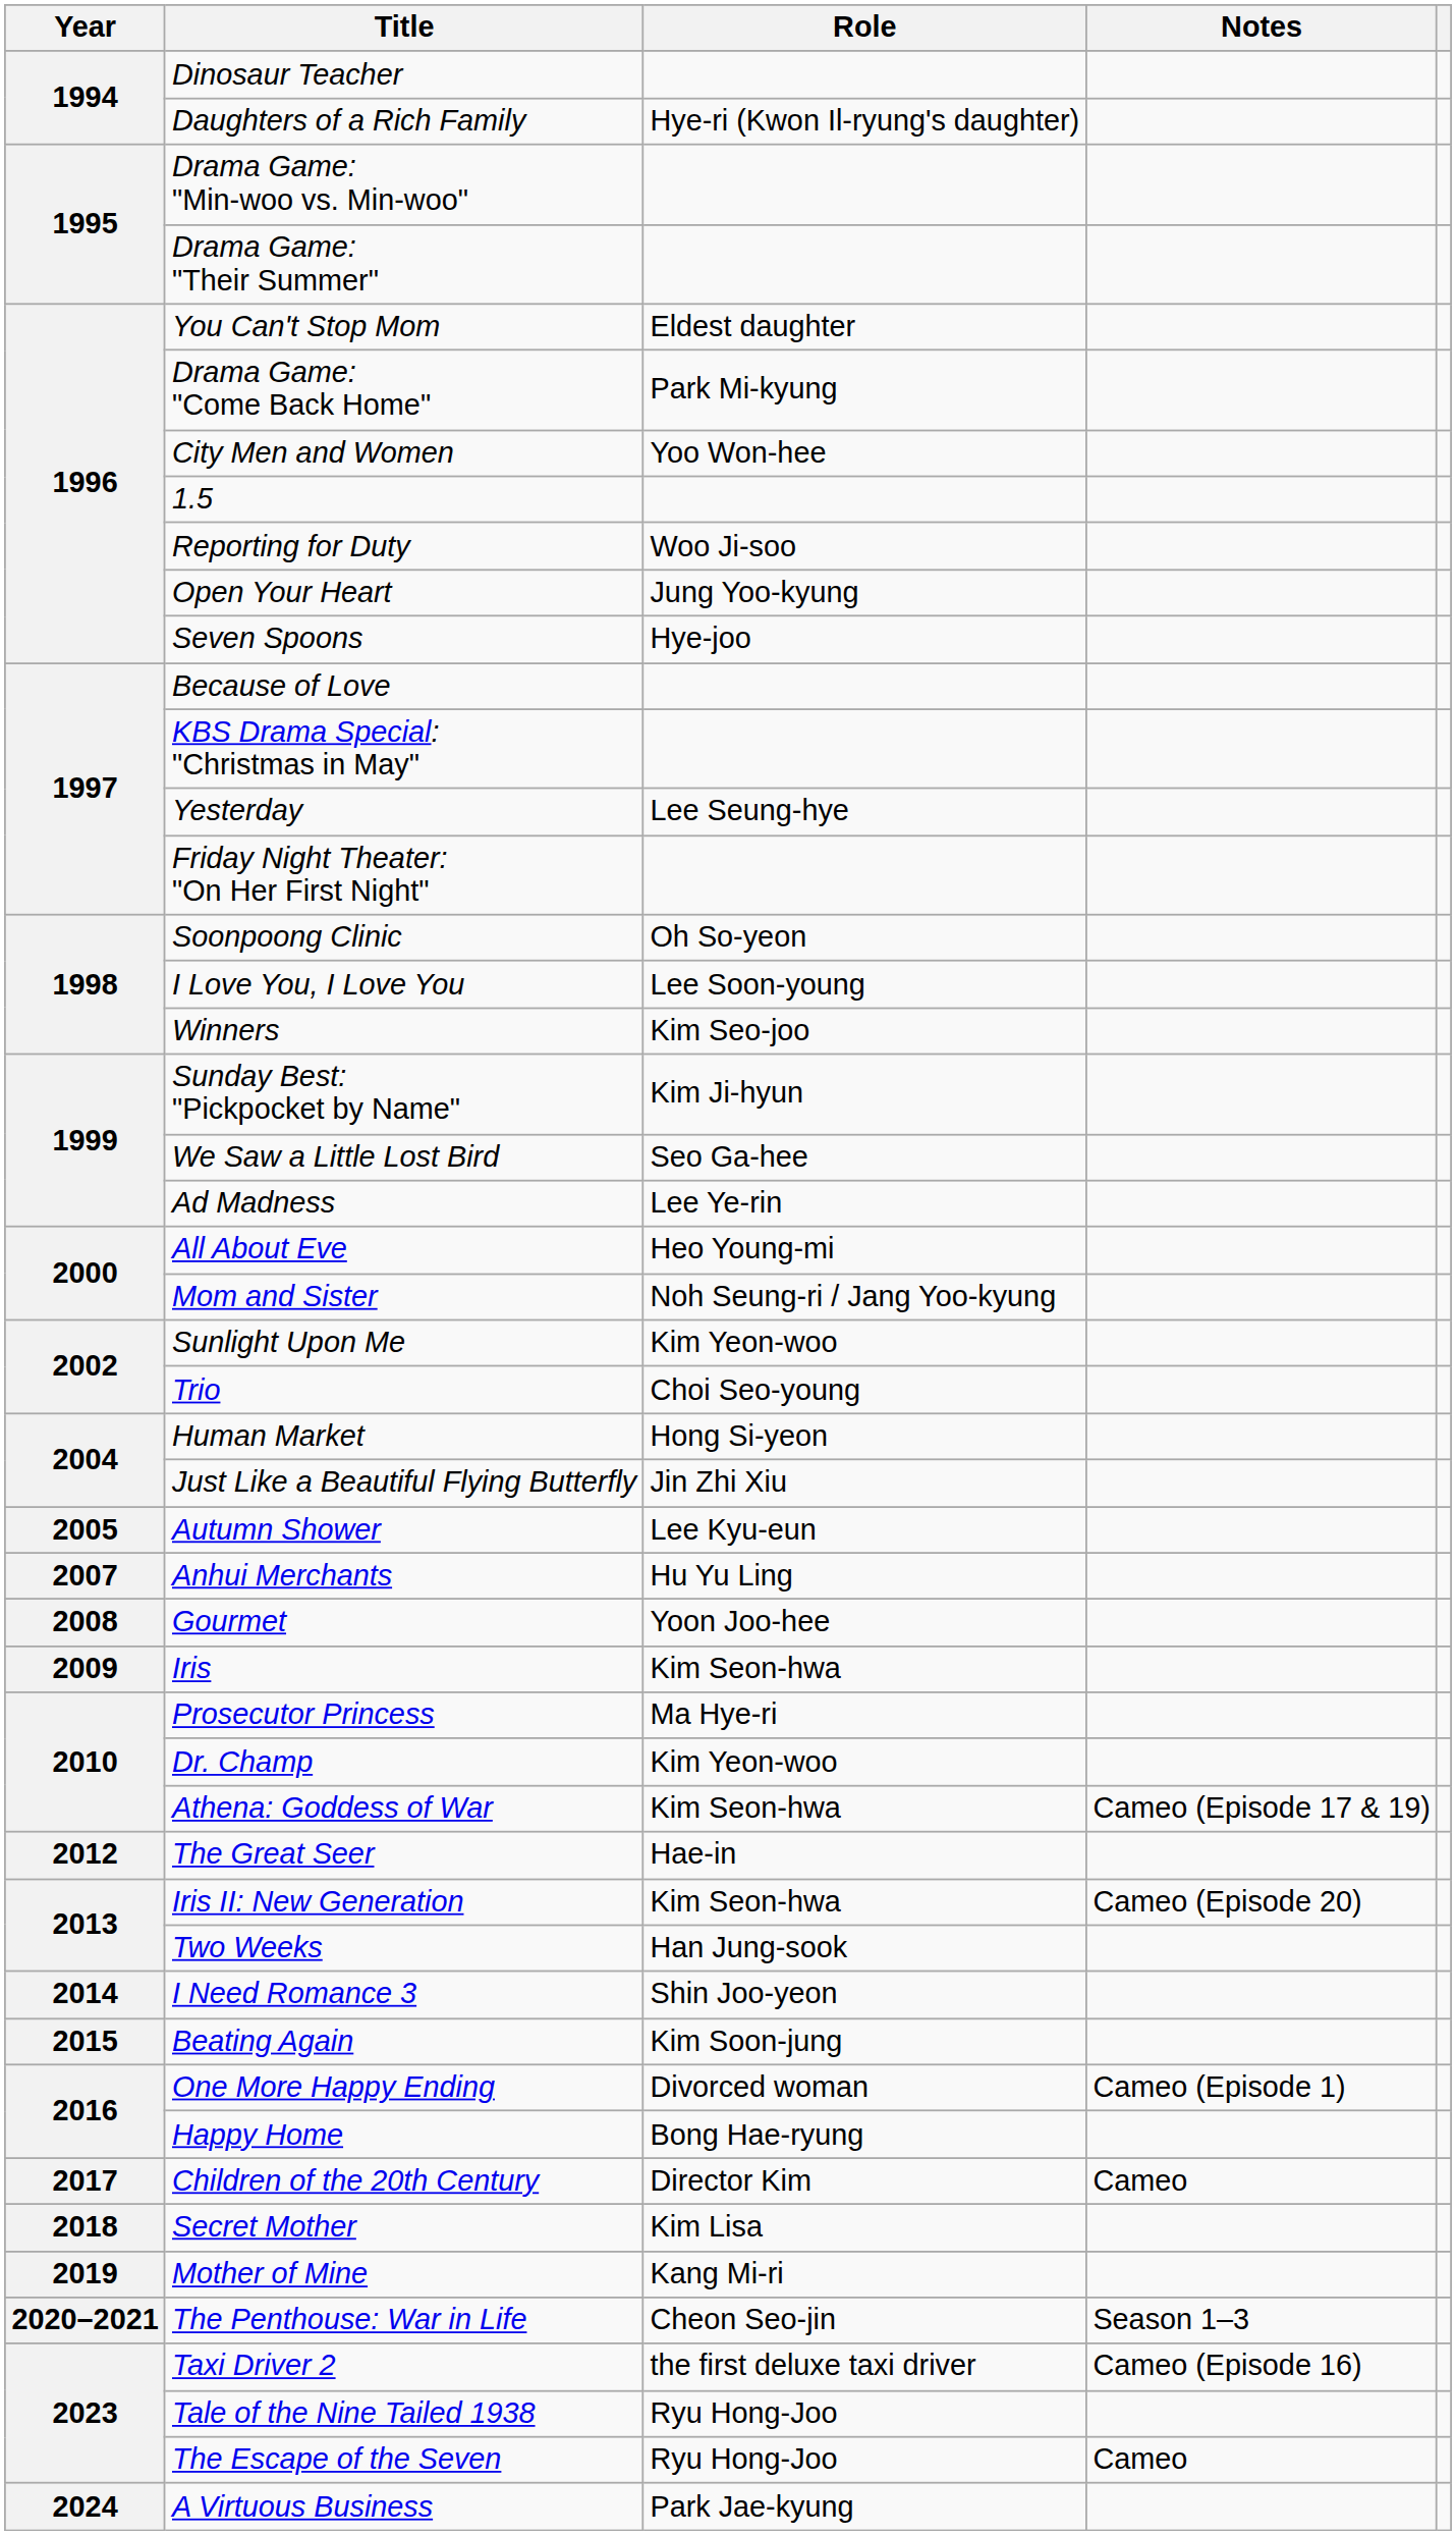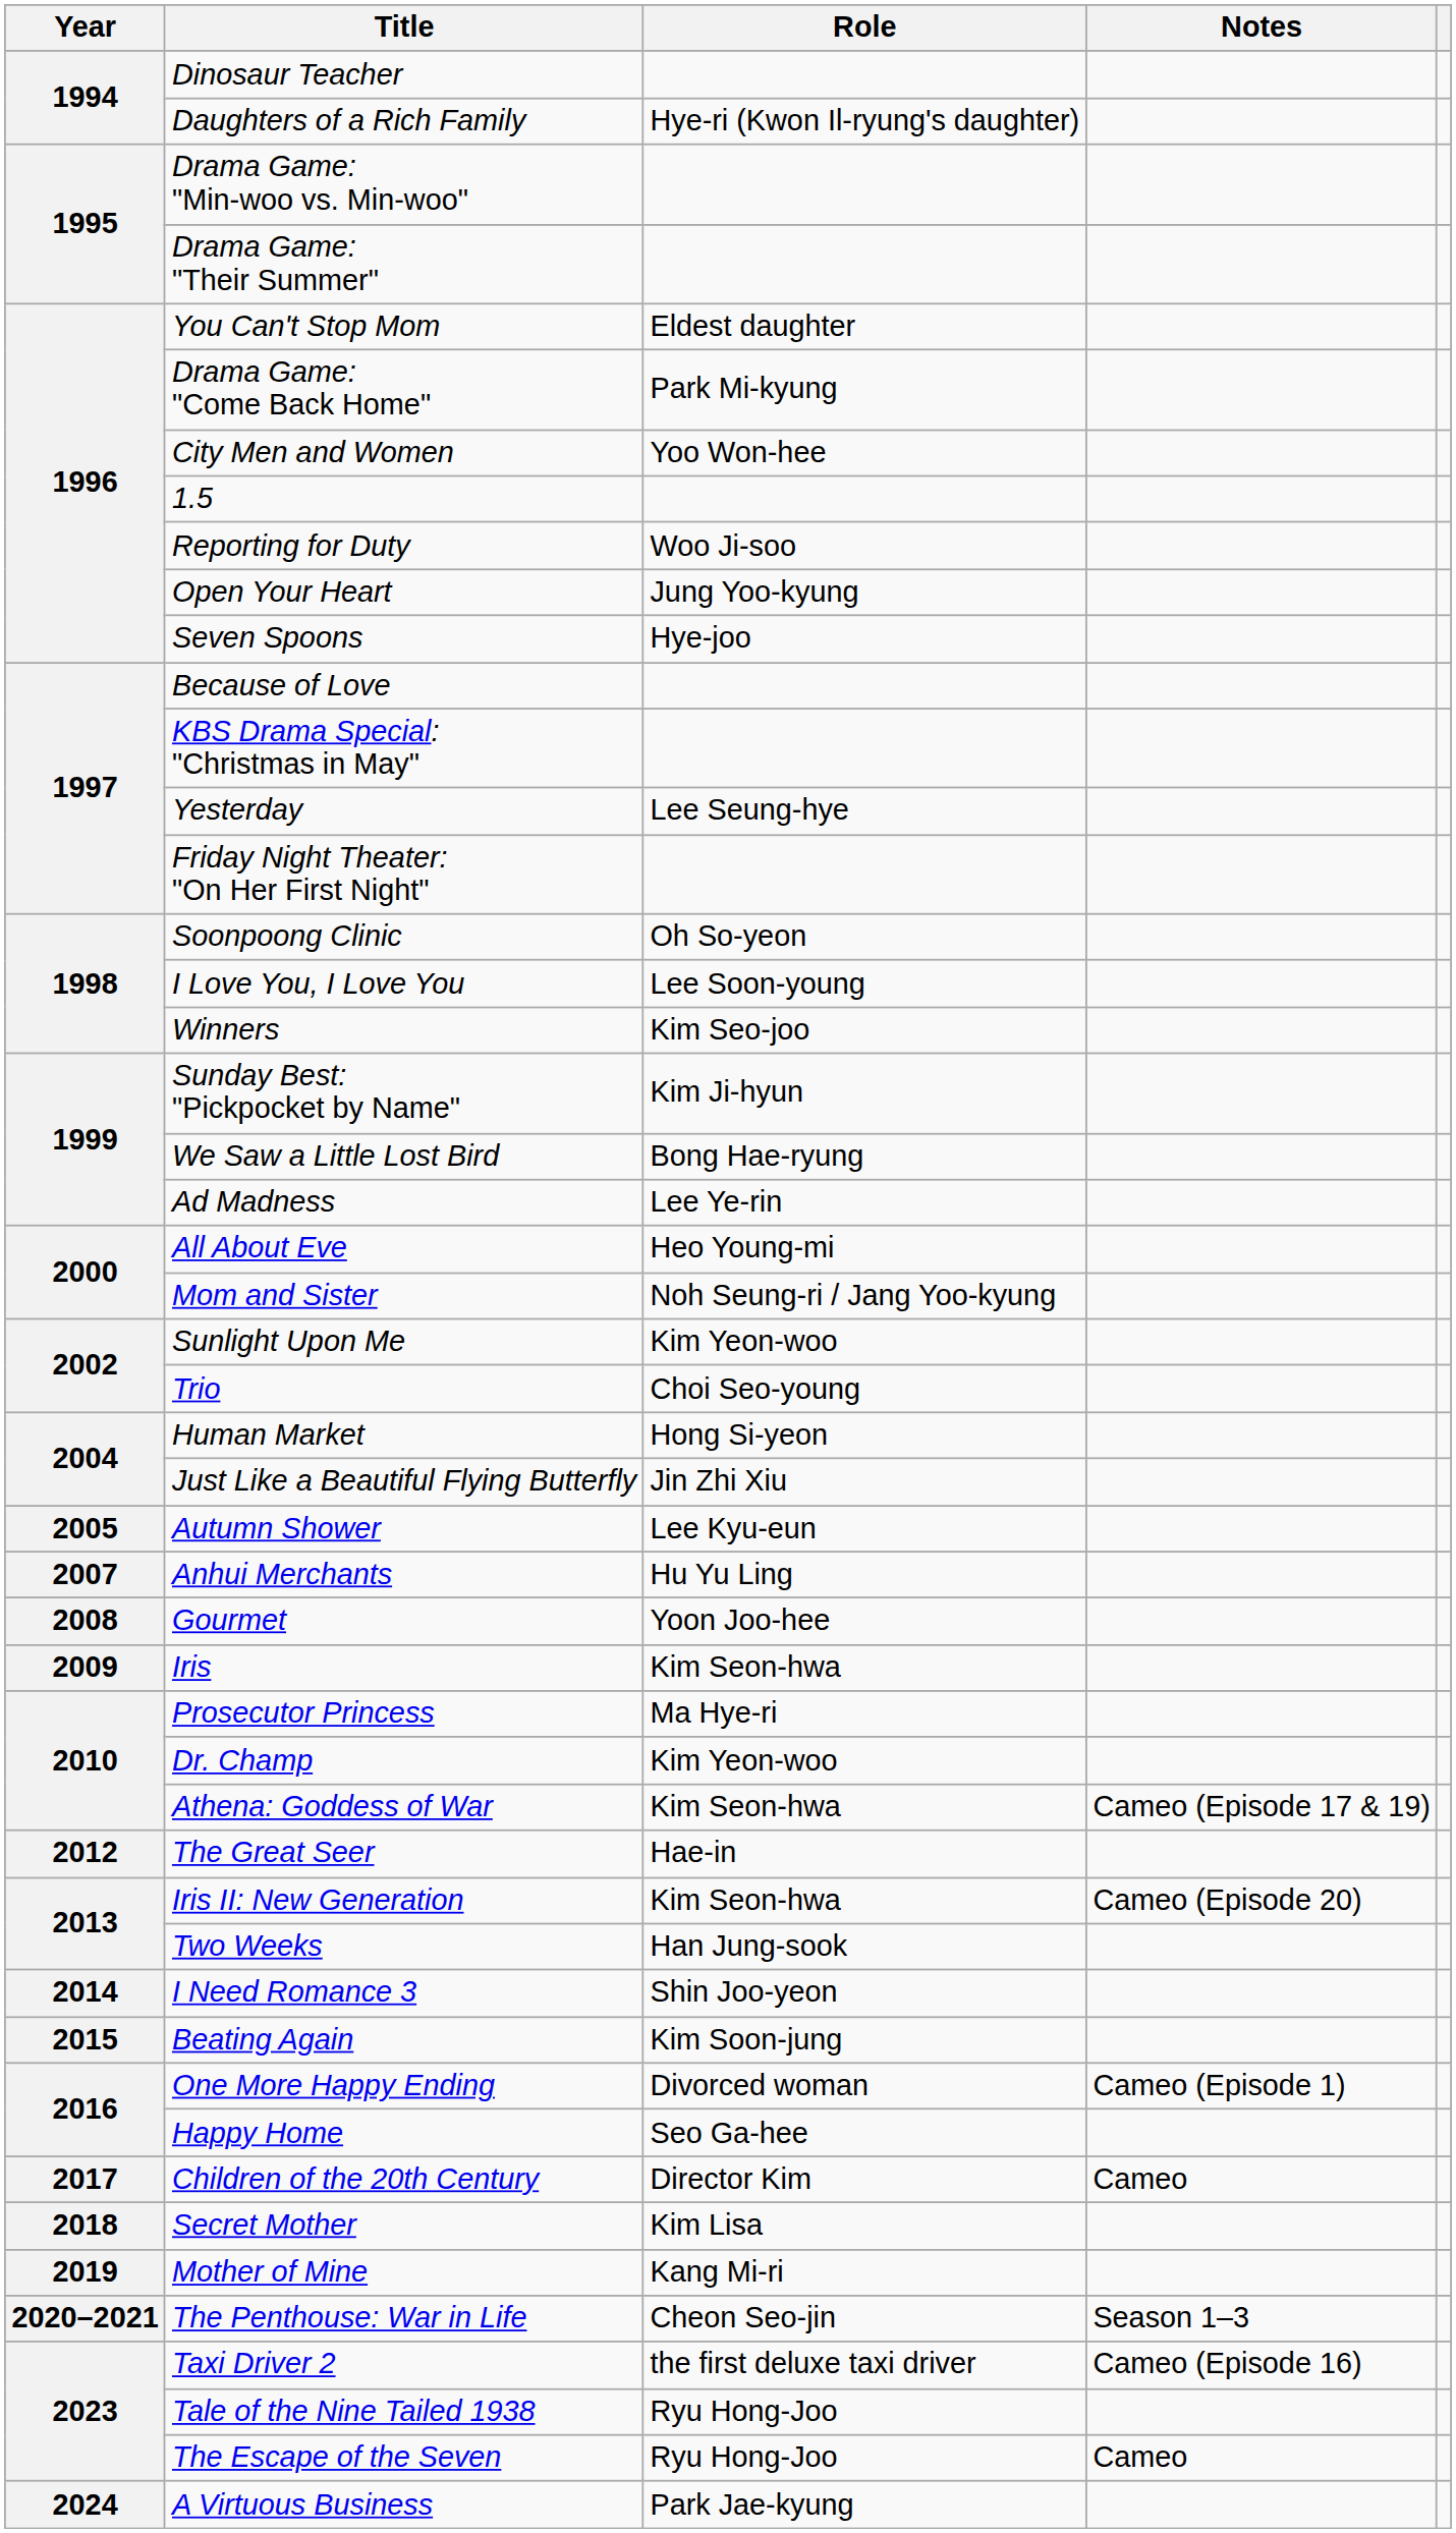 <table class="wikitable plainrowheaders sortable">
 <tr>
 <th scope="col">Year</th>
 <th scope="col">Title</th>
 <th scope="col">Role</th>
 <th scope="col">Notes</th>
 <th scope="col" class="unsortable"></th>
 </tr>
 <tr>
 <th scope="row" rowspan="2">1994</th>
 <td><em>Dinosaur Teacher</em></td>
 <td></td>
 <td></td>
 <td style="text-align:center"></td>
 </tr>
 <tr>
 <td><em>Daughters of a Rich Family</em></td>
 <td>Hye-ri (Kwon Il-ryung's daughter)</td>
 <td></td>
 <td style="text-align:center"></td>
 </tr>
 <tr>
 <th scope="row" rowspan="2">1995</th>
 <td><em>Drama Game:</em><br>"Min-woo vs. Min-woo"</td>
 <td></td>
 <td></td>
 <td style="text-align:center"></td>
 </tr>
 <tr>
 <td><em>Drama Game:</em><br>"Their Summer"</td>
 <td></td>
 <td></td>
 <td style="text-align:center"></td>
 </tr>
 <tr>
 <th scope="row" rowspan="7">1996</th>
 <td><em>You Can't Stop Mom</em></td>
 <td>Eldest daughter</td>
 <td></td>
 <td style="text-align:center"></td>
 </tr>
 <tr>
 <td><em>Drama Game:</em><br>"Come Back Home"</td>
 <td>Park Mi-kyung</td>
 <td></td>
 <td style="text-align:center"></td>
 </tr>
 <tr>
 <td><em>City Men and Women</em></td>
 <td>Yoo Won-hee</td>
 <td></td>
 <td style="text-align:center"></td>
 </tr>
 <tr>
 <td><em>1.5</em></td>
 <td></td>
 <td></td>
 <td style="text-align:center"></td>
 </tr>
 <tr>
 <td><em>Reporting for Duty</em></td>
 <td>Woo Ji-soo</td>
 <td></td>
 <td style="text-align:center"></td>
 </tr>
 <tr>
 <td><em>Open Your Heart</em></td>
 <td>Jung Yoo-kyung</td>
 <td></td>
 <td style="text-align:center"></td>
 </tr>
 <tr>
 <td><em>Seven Spoons</em></td>
 <td>Hye-joo</td>
 <td></td>
 <td style="text-align:center"></td>
 </tr>
 <tr>
 <th scope="row" rowspan="4">1997</th>
 <td><em>Because of Love</em></td>
 <td></td>
 <td></td>
 <td style="text-align:center"></td>
 </tr>
 <tr>
 <td><em><a href='#'>KBS Drama Special</a>:</em><br>"Christmas in May"</td>
 <td></td>
 <td></td>
 <td style="text-align:center"></td>
 </tr>
 <tr>
 <td><em>Yesterday</em></td>
 <td>Lee Seung-hye</td>
 <td></td>
 <td style="text-align:center"></td>
 </tr>
 <tr>
 <td><em>Friday Night Theater:</em><br>"On Her First Night"</td>
 <td></td>
 <td></td>
 <td style="text-align:center"></td>
 </tr>
 <tr>
 <th scope="row" rowspan="3">1998</th>
 <td><em>Soonpoong Clinic</em></td>
 <td>Oh So-yeon</td>
 <td></td>
 <td style="text-align:center"></td>
 </tr>
 <tr>
 <td><em>I Love You, I Love You</em></td>
 <td>Lee Soon-young</td>
 <td></td>
 <td style="text-align:center"></td>
 </tr>
 <tr>
 <td><em>Winners</em></td>
 <td>Kim Seo-joo</td>
 <td></td>
 <td style="text-align:center"></td>
 </tr>
 <tr>
 <th scope="row" rowspan="3">1999</th>
 <td><em>Sunday Best:</em><br>"Pickpocket by Name"</td>
 <td>Kim Ji-hyun</td>
 <td></td>
 <td style="text-align:center"></td>
 </tr>
 <tr>
 <td><em>We Saw a Little Lost Bird</em> </td>
-<td>Seo Ga-hee</td>
+<td>Bong Hae-ryung</td>
 <td></td>
 <td style="text-align:center"></td>
 </tr>
 <tr>
 <td><em>Ad Madness</em> </td>
 <td>Lee Ye-rin</td>
 <td></td>
 <td style="text-align:center"></td>
 </tr>
 <tr>
 <th scope="row" rowspan="2">2000</th>
 <td><em><a href='#'>All About Eve</a></em></td>
 <td>Heo Young-mi</td>
 <td></td>
 <td style="text-align:center"></td>
 </tr>
 <tr>
 <td><em><a href='#'>Mom and Sister</a></em></td>
 <td>Noh Seung-ri / Jang Yoo-kyung</td>
 <td></td>
 <td style="text-align:center"></td>
 </tr>
 <tr>
 <th scope="row" rowspan="2">2002</th>
 <td><em>Sunlight Upon Me</em></td>
 <td>Kim Yeon-woo</td>
 <td></td>
 <td style="text-align:center"></td>
 </tr>
 <tr>
 <td><em><a href='#'>Trio</a></em></td>
 <td>Choi Seo-young</td>
 <td></td>
 <td style="text-align:center"></td>
 </tr>
 <tr>
 <th scope="row" rowspan="2">2004</th>
 <td><em>Human Market</em> </td>
 <td>Hong Si-yeon</td>
 <td></td>
 <td style="text-align:center"></td>
 </tr>
 <tr>
 <td><em>Just Like a Beautiful Flying Butterfly</em></td>
 <td>Jin Zhi Xiu</td>
 <td></td>
 <td style="text-align:center"></td>
 </tr>
 <tr>
 <th scope="row">2005</th>
 <td><em><a href='#'>Autumn Shower</a></em></td>
 <td>Lee Kyu-eun</td>
 <td></td>
 <td style="text-align:center"></td>
 </tr>
 <tr>
 <th scope="row">2007</th>
 <td><em><a href='#'>Anhui Merchants</a></em> </td>
 <td>Hu Yu Ling</td>
 <td></td>
 <td style="text-align:center"></td>
 </tr>
 <tr>
 <th scope="row">2008</th>
 <td><em><a href='#'>Gourmet</a></em></td>
 <td>Yoon Joo-hee</td>
 <td></td>
 <td style="text-align:center"></td>
 </tr>
 <tr>
 <th scope="row">2009</th>
 <td><em><a href='#'>Iris</a></em></td>
 <td>Kim Seon-hwa</td>
 <td></td>
 <td style="text-align:center"></td>
 </tr>
 <tr>
 <th scope="row" rowspan="3">2010</th>
 <td><em><a href='#'>Prosecutor Princess</a></em></td>
 <td>Ma Hye-ri</td>
 <td></td>
 <td style="text-align:center"></td>
 </tr>
 <tr>
 <td><em><a href='#'>Dr. Champ</a></em></td>
 <td>Kim Yeon-woo</td>
 <td></td>
 <td style="text-align:center"></td>
 </tr>
 <tr>
 <td><em><a href='#'>Athena: Goddess of War</a></em></td>
 <td>Kim Seon-hwa</td>
 <td>Cameo (Episode 17 & 19)</td>
 <td style="text-align:center"></td>
 </tr>
 <tr>
 <th scope="row">2012</th>
 <td><em><a href='#'>The Great Seer</a></em></td>
 <td>Hae-in</td>
 <td></td>
 <td style="text-align:center"></td>
 </tr>
 <tr>
 <th scope="row" rowspan="2">2013</th>
 <td><em><a href='#'>Iris II: New Generation</a></em></td>
 <td>Kim Seon-hwa</td>
 <td>Cameo (Episode 20)</td>
 <td style="text-align:center"></td>
 </tr>
 <tr>
 <td><em><a href='#'>Two Weeks</a></em></td>
 <td>Han Jung-sook</td>
 <td></td>
 <td style="text-align:center"></td>
 </tr>
 <tr>
 <th scope="row">2014</th>
 <td><em><a href='#'>I Need Romance 3</a></em></td>
 <td>Shin Joo-yeon</td>
 <td></td>
 <td style="text-align:center"></td>
 </tr>
 <tr>
 <th scope="row">2015</th>
 <td><em><a href='#'>Beating Again</a></em></td>
 <td>Kim Soon-jung</td>
 <td></td>
 <td style="text-align:center"></td>
 </tr>
 <tr>
 <th scope="row" rowspan="2">2016</th>
 <td><em><a href='#'>One More Happy Ending</a></em></td>
 <td>Divorced woman</td>
 <td>Cameo (Episode 1)</td>
 <td style="text-align:center"></td>
 </tr>
 <tr>
 <td><em><a href='#'>Happy Home</a></em></td>
-<td>Bong Hae-ryung</td>
+<td>Seo Ga-hee</td>
 <td></td>
 <td style="text-align:center"></td>
 </tr>
 <tr>
 <th scope="row">2017</th>
 <td><em><a href='#'>Children of the 20th Century</a></em></td>
 <td>Director Kim</td>
 <td>Cameo</td>
 <td style="text-align:center"></td>
 </tr>
 <tr>
 <th scope="row">2018</th>
 <td><em><a href='#'>Secret Mother</a></em></td>
 <td>Kim Lisa</td>
 <td></td>
 <td style="text-align:center"></td>
 </tr>
 <tr>
 <th scope="row">2019</th>
 <td><em><a href='#'>Mother of Mine</a></em></td>
 <td>Kang Mi-ri</td>
 <td></td>
 <td style="text-align:center"></td>
 </tr>
 <tr>
 <th scope="row">2020–2021</th>
 <td><em><a href='#'>The Penthouse: War in Life</a></em></td>
 <td>Cheon Seo-jin</td>
 <td>Season 1–3</td>
 <td style="text-align:center"></td>
 </tr>
 <tr>
 <th rowspan="3" scope="row">2023</th>
 <td><em><a href='#'>Taxi Driver 2</a></em></td>
 <td>the first deluxe taxi driver</td>
 <td>Cameo (Episode 16)</td>
 <td style="text-align:center"></td>
 </tr>
 <tr>
 <td><em><a href='#'>Tale of the Nine Tailed 1938</a></em></td>
 <td>Ryu Hong-Joo</td>
 <td></td>
 <td style="text-align:center"></td>
 </tr>
 <tr>
 <td><em><a href='#'>The Escape of the Seven</a></em></td>
 <td>Ryu Hong-Joo</td>
 <td>Cameo</td>
 <td style="text-align:center"></td>
 </tr>
 <tr>
 <th scope="row">2024</th>
 <td><em><a href='#'>A Virtuous Business</a></em></td>
 <td>Park Jae-kyung</td>
 <td></td>
 <td style="text-align:center"></td>
 </tr>
 </table>
